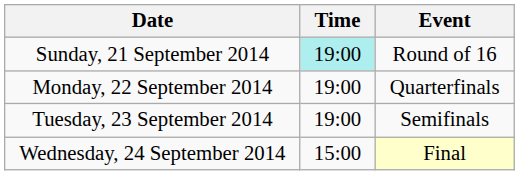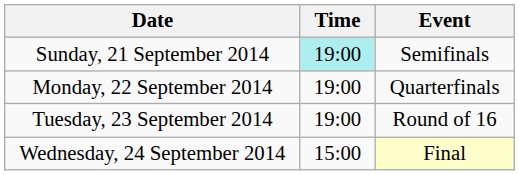 <table class = "wikitable" style="text-align:center;">
 <tr>
 <th width=220>Date</th>
 <th width=50>Time</th>
 <th width=100>Event</th>
 </tr>
 <tr>
 <td>Sunday, 21 September 2014</td>
 <td style="background: paleturquoise;">19:00</td>
-<td>Round of 16</td>
+<td>Semifinals</td>
 </tr>
 <tr>
 <td>Monday, 22 September 2014</td>
 <td>19:00</td>
 <td>Quarterfinals</td>
 </tr>
 <tr>
 <td>Tuesday, 23 September 2014</td>
 <td>19:00</td>
-<td>Semifinals</td>
+<td>Round of 16</td>
 </tr>
 <tr>
 <td>Wednesday, 24 September 2014</td>
 <td>15:00</td>
 <td bgcolor=ffffcc>Final</td>
 </tr>
 </table>
